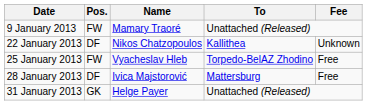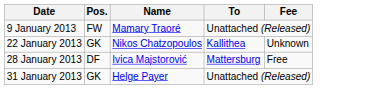 <table class="wikitable">
 <tr>
 <th>Date</th>
 <th>Pos.</th>
 <th>Name</th>
 <th>To</th>
 <th>Fee</th>
 </tr>
 <tr>
 <td>9 January 2013</td>
 <td>FW</td>
 <td> <a href='#'>Mamary Traoré</a></td>
 <td colspan=2>Unattached <em>(Released)</em></td>
 </tr>
 <tr>
 <td>22 January 2013</td>
-<td>DF</td>
+<td>GK</td>
 <td> <a href='#'>Nikos Chatzopoulos</a></td>
 <td><a href='#'>Kallithea</a></td>
 <td>Unknown</td>
-</tr>
-<tr>
-<td>25 January 2013</td>
-<td>FW</td>
-<td> <a href='#'>Vyacheslav Hleb</a></td>
-<td><a href='#'>Torpedo-BelAZ Zhodino</a></td>
-<td>Free</td>
 </tr>
 <tr>
 <td>28 January 2013</td>
 <td>DF</td>
 <td> <a href='#'>Ivica Majstorović</a></td>
 <td><a href='#'>Mattersburg</a></td>
 <td>Free</td>
 </tr>
 <tr>
 <td>31 January 2013</td>
 <td>GK</td>
 <td> <a href='#'>Helge Payer</a></td>
 <td colspan=2>Unattached <em>(Released)</em></td>
 </tr>
 </table>
